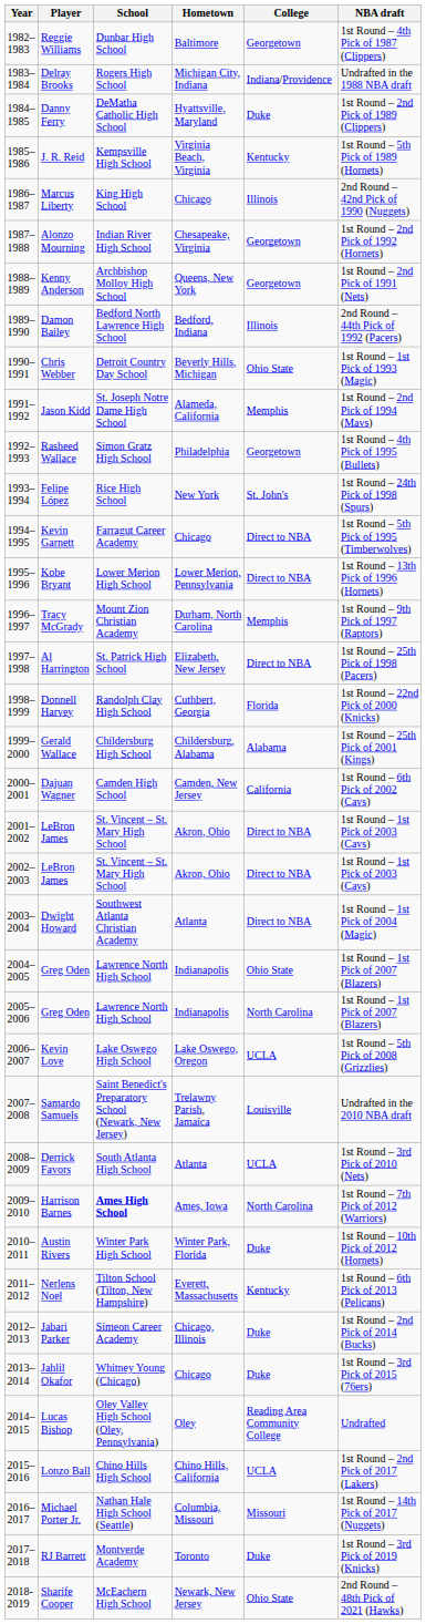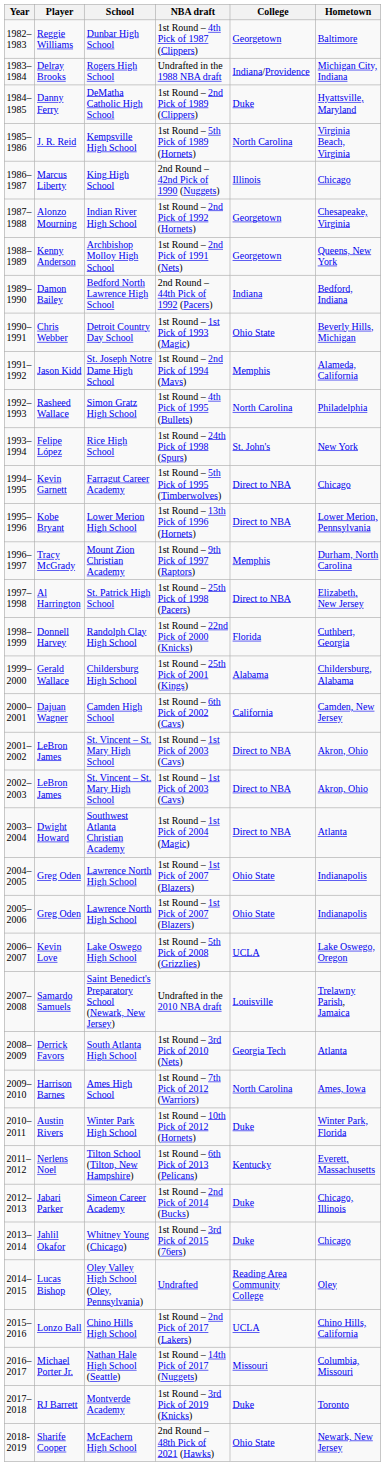 <table class="wikitable">
 <tr>
 <th>Year</th>
 <th>Player</th>
 <th>School</th>
+<th>NBA draft</th>
+<th>College</th>
 <th>Hometown</th>
-<th>College</th>
-<th>NBA draft</th>
 </tr>
 <tr N\A>
 <td>1982–1983</td>
 <td><a href='#'>Reggie Williams</a></td>
 <td><a href='#'>Dunbar High School</a></td>
+<td>1st Round – <a href='#'>4th Pick of 1987</a> (<a href='#'>Clippers</a>)</td>
+<td><a href='#'>Georgetown</a></td>
 <td><a href='#'>Baltimore</a></td>
-<td><a href='#'>Georgetown</a></td>
-<td>1st Round – <a href='#'>4th Pick of 1987</a> (<a href='#'>Clippers</a>)</td>
 </tr>
 <tr>
 <td>1983–1984</td>
 <td><a href='#'>Delray Brooks</a></td>
 <td><a href='#'>Rogers High School</a></td>
+<td>Undrafted in the <a href='#'>1988 NBA draft</a></td>
+<td><a href='#'>Indiana</a>/<a href='#'>Providence</a></td>
 <td><a href='#'>Michigan City, Indiana</a></td>
-<td><a href='#'>Indiana</a>/<a href='#'>Providence</a></td>
-<td>Undrafted in the <a href='#'>1988 NBA draft</a></td>
 </tr>
 <tr>
 <td>1984–1985</td>
 <td><a href='#'>Danny Ferry</a></td>
 <td><a href='#'>DeMatha Catholic High School</a></td>
+<td>1st Round – <a href='#'>2nd Pick of 1989</a> (<a href='#'>Clippers</a>)</td>
+<td><a href='#'>Duke</a></td>
 <td><a href='#'>Hyattsville, Maryland</a></td>
-<td><a href='#'>Duke</a></td>
-<td>1st Round – <a href='#'>2nd Pick of 1989</a> (<a href='#'>Clippers</a>)</td>
 </tr>
 <tr>
 <td>1985–1986</td>
 <td><a href='#'>J. R. Reid</a></td>
 <td><a href='#'>Kempsville High School</a></td>
+<td>1st Round – <a href='#'>5th Pick of 1989</a> (<a href='#'>Hornets</a>)</td>
+<td><a href='#'>North Carolina</a></td>
 <td><a href='#'>Virginia Beach, Virginia</a></td>
-<td><a href='#'>Kentucky</a></td>
-<td>1st Round – <a href='#'>5th Pick of 1989</a> (<a href='#'>Hornets</a>)</td>
 </tr>
 <tr>
 <td>1986–1987</td>
 <td><a href='#'>Marcus Liberty</a></td>
 <td><a href='#'>King High School</a></td>
+<td>2nd Round – <a href='#'>42nd Pick of 1990</a> (<a href='#'>Nuggets</a>)</td>
+<td><a href='#'>Illinois</a></td>
 <td><a href='#'>Chicago</a></td>
-<td><a href='#'>Illinois</a></td>
-<td>2nd Round – <a href='#'>42nd Pick of 1990</a> (<a href='#'>Nuggets</a>)</td>
 </tr>
 <tr>
 <td>1987–1988</td>
 <td><a href='#'>Alonzo Mourning</a></td>
 <td><a href='#'>Indian River High School</a></td>
+<td>1st Round – <a href='#'>2nd Pick of 1992</a> (<a href='#'>Hornets</a>)</td>
+<td><a href='#'>Georgetown</a></td>
 <td><a href='#'>Chesapeake, Virginia</a></td>
-<td><a href='#'>Georgetown</a></td>
-<td>1st Round – <a href='#'>2nd Pick of 1992</a> (<a href='#'>Hornets</a>)</td>
 </tr>
 <tr>
 <td>1988–1989</td>
 <td><a href='#'>Kenny Anderson</a></td>
 <td><a href='#'>Archbishop Molloy High School</a></td>
+<td>1st Round – <a href='#'>2nd Pick of 1991</a> (<a href='#'>Nets</a>)</td>
+<td><a href='#'>Georgetown</a></td>
 <td><a href='#'>Queens, New York</a></td>
-<td><a href='#'>Georgetown</a></td>
-<td>1st Round – <a href='#'>2nd Pick of 1991</a> (<a href='#'>Nets</a>)</td>
 </tr>
 <tr>
 <td>1989–1990</td>
 <td><a href='#'>Damon Bailey</a></td>
 <td><a href='#'>Bedford North Lawrence High School</a></td>
+<td>2nd Round – <a href='#'>44th Pick of 1992</a> (<a href='#'>Pacers</a>)</td>
+<td><a href='#'>Indiana</a></td>
 <td><a href='#'>Bedford, Indiana</a></td>
-<td><a href='#'>Illinois</a></td>
-<td>2nd Round – <a href='#'>44th Pick of 1992</a> (<a href='#'>Pacers</a>)</td>
 </tr>
 <tr>
 <td>1990–1991</td>
 <td><a href='#'>Chris Webber</a></td>
 <td><a href='#'>Detroit Country Day School</a></td>
+<td>1st Round – <a href='#'>1st Pick of 1993</a> (<a href='#'>Magic</a>)</td>
+<td><a href='#'>Ohio State</a></td>
 <td><a href='#'>Beverly Hills, Michigan</a></td>
-<td><a href='#'>Ohio State</a></td>
-<td>1st Round – <a href='#'>1st Pick of 1993</a> (<a href='#'>Magic</a>)</td>
 </tr>
 <tr>
 <td>1991–1992</td>
 <td><a href='#'>Jason Kidd</a></td>
 <td><a href='#'>St. Joseph Notre Dame High School</a></td>
+<td>1st Round – <a href='#'>2nd Pick of 1994</a> (<a href='#'>Mavs</a>)</td>
+<td><a href='#'>Memphis</a></td>
 <td><a href='#'>Alameda, California</a></td>
-<td><a href='#'>Memphis</a></td>
-<td>1st Round – <a href='#'>2nd Pick of 1994</a> (<a href='#'>Mavs</a>)</td>
 </tr>
 <tr>
 <td>1992–1993</td>
 <td><a href='#'>Rasheed Wallace</a></td>
 <td><a href='#'>Simon Gratz High School</a></td>
+<td>1st Round – <a href='#'>4th Pick of 1995</a> (<a href='#'>Bullets</a>)</td>
+<td><a href='#'>North Carolina</a></td>
 <td><a href='#'>Philadelphia</a></td>
-<td><a href='#'>Georgetown</a></td>
-<td>1st Round – <a href='#'>4th Pick of 1995</a> (<a href='#'>Bullets</a>)</td>
 </tr>
 <tr>
 <td>1993–1994</td>
 <td><a href='#'>Felipe López</a></td>
 <td><a href='#'>Rice High School</a></td>
+<td>1st Round – <a href='#'>24th Pick of 1998</a> (<a href='#'>Spurs</a>)</td>
+<td><a href='#'>St. John's</a></td>
 <td><a href='#'>New York</a></td>
-<td><a href='#'>St. John's</a></td>
-<td>1st Round – <a href='#'>24th Pick of 1998</a> (<a href='#'>Spurs</a>)</td>
 </tr>
 <tr>
 <td>1994–1995</td>
 <td><a href='#'>Kevin Garnett</a></td>
 <td><a href='#'>Farragut Career Academy</a></td>
+<td>1st Round – <a href='#'>5th Pick of 1995</a> (<a href='#'>Timberwolves</a>)</td>
+<td><a href='#'>Direct to NBA</a></td>
 <td><a href='#'>Chicago</a></td>
-<td><a href='#'>Direct to NBA</a></td>
-<td>1st Round – <a href='#'>5th Pick of 1995</a> (<a href='#'>Timberwolves</a>)</td>
 </tr>
 <tr>
 <td>1995–1996</td>
 <td><a href='#'>Kobe Bryant</a></td>
 <td><a href='#'>Lower Merion High School</a></td>
+<td>1st Round – <a href='#'>13th Pick of 1996</a> (<a href='#'>Hornets</a>)</td>
+<td><a href='#'>Direct to NBA</a></td>
 <td><a href='#'>Lower Merion, Pennsylvania</a></td>
-<td><a href='#'>Direct to NBA</a></td>
-<td>1st Round – <a href='#'>13th Pick of 1996</a> (<a href='#'>Hornets</a>)</td>
 </tr>
 <tr>
 <td>1996–1997</td>
 <td><a href='#'>Tracy McGrady</a></td>
 <td><a href='#'>Mount Zion Christian Academy</a></td>
+<td>1st Round – <a href='#'>9th Pick of 1997</a> (<a href='#'>Raptors</a>)</td>
+<td><a href='#'>Memphis</a></td>
 <td><a href='#'>Durham, North Carolina</a></td>
-<td><a href='#'>Memphis</a></td>
-<td>1st Round – <a href='#'>9th Pick of 1997</a> (<a href='#'>Raptors</a>)</td>
 </tr>
 <tr>
 <td>1997–1998</td>
 <td><a href='#'>Al Harrington</a></td>
 <td><a href='#'>St. Patrick High School</a></td>
+<td>1st Round – <a href='#'>25th Pick of 1998</a> (<a href='#'>Pacers</a>)</td>
+<td><a href='#'>Direct to NBA</a></td>
 <td><a href='#'>Elizabeth, New Jersey</a></td>
-<td><a href='#'>Direct to NBA</a></td>
-<td>1st Round – <a href='#'>25th Pick of 1998</a> (<a href='#'>Pacers</a>)</td>
 </tr>
 <tr>
 <td>1998–1999</td>
 <td><a href='#'>Donnell Harvey</a></td>
 <td><a href='#'>Randolph Clay High School</a></td>
+<td>1st Round – <a href='#'>22nd Pick of 2000</a> (<a href='#'>Knicks</a>)</td>
+<td><a href='#'>Florida</a></td>
 <td><a href='#'>Cuthbert, Georgia</a></td>
-<td><a href='#'>Florida</a></td>
-<td>1st Round – <a href='#'>22nd Pick of 2000</a> (<a href='#'>Knicks</a>)</td>
 </tr>
 <tr>
 <td>1999–2000</td>
 <td><a href='#'>Gerald Wallace</a></td>
 <td><a href='#'>Childersburg High School</a></td>
+<td>1st Round – <a href='#'>25th Pick of 2001</a> (<a href='#'>Kings</a>)</td>
+<td><a href='#'>Alabama</a></td>
 <td><a href='#'>Childersburg, Alabama</a></td>
-<td><a href='#'>Alabama</a></td>
-<td>1st Round – <a href='#'>25th Pick of 2001</a> (<a href='#'>Kings</a>)</td>
 </tr>
 <tr>
 <td>2000–2001</td>
 <td><a href='#'>Dajuan Wagner</a></td>
 <td><a href='#'>Camden High School</a></td>
+<td>1st Round – <a href='#'>6th Pick of 2002</a> (<a href='#'>Cavs</a>)</td>
+<td><a href='#'>California</a></td>
 <td><a href='#'>Camden, New Jersey</a></td>
-<td><a href='#'>California</a></td>
-<td>1st Round – <a href='#'>6th Pick of 2002</a> (<a href='#'>Cavs</a>)</td>
 </tr>
 <tr>
 <td>2001–2002</td>
 <td><a href='#'>LeBron James</a></td>
 <td><a href='#'>St. Vincent – St. Mary High School</a></td>
+<td>1st Round – <a href='#'>1st Pick of 2003</a> (<a href='#'>Cavs</a>)</td>
+<td><a href='#'>Direct to NBA</a></td>
 <td><a href='#'>Akron, Ohio</a></td>
-<td><a href='#'>Direct to NBA</a></td>
-<td>1st Round – <a href='#'>1st Pick of 2003</a> (<a href='#'>Cavs</a>)</td>
 </tr>
 <tr>
 <td>2002–2003</td>
 <td><a href='#'>LeBron James</a></td>
 <td><a href='#'>St. Vincent – St. Mary High School</a></td>
+<td>1st Round – <a href='#'>1st Pick of 2003</a> (<a href='#'>Cavs</a>)</td>
+<td><a href='#'>Direct to NBA</a></td>
 <td><a href='#'>Akron, Ohio</a></td>
-<td><a href='#'>Direct to NBA</a></td>
-<td>1st Round – <a href='#'>1st Pick of 2003</a> (<a href='#'>Cavs</a>)</td>
 </tr>
 <tr>
 <td>2003–2004</td>
 <td><a href='#'>Dwight Howard</a></td>
 <td><a href='#'>Southwest Atlanta Christian Academy</a></td>
+<td>1st Round – <a href='#'>1st Pick of 2004</a> (<a href='#'>Magic</a>)</td>
+<td><a href='#'>Direct to NBA</a></td>
 <td><a href='#'>Atlanta</a></td>
-<td><a href='#'>Direct to NBA</a></td>
-<td>1st Round – <a href='#'>1st Pick of 2004</a> (<a href='#'>Magic</a>)</td>
 </tr>
 <tr>
 <td>2004–2005</td>
 <td><a href='#'>Greg Oden</a></td>
 <td><a href='#'>Lawrence North High School</a></td>
+<td>1st Round – <a href='#'>1st Pick of 2007</a> (<a href='#'>Blazers</a>)</td>
+<td><a href='#'>Ohio State</a></td>
 <td><a href='#'>Indianapolis</a></td>
-<td><a href='#'>Ohio State</a></td>
-<td>1st Round – <a href='#'>1st Pick of 2007</a> (<a href='#'>Blazers</a>)</td>
 </tr>
 <tr>
 <td>2005–2006</td>
 <td><a href='#'>Greg Oden</a></td>
 <td><a href='#'>Lawrence North High School</a></td>
+<td>1st Round – <a href='#'>1st Pick of 2007</a> (<a href='#'>Blazers</a>)</td>
+<td><a href='#'>Ohio State</a></td>
 <td><a href='#'>Indianapolis</a></td>
-<td><a href='#'>North Carolina</a></td>
-<td>1st Round – <a href='#'>1st Pick of 2007</a> (<a href='#'>Blazers</a>)</td>
 </tr>
 <tr>
 <td>2006–2007</td>
 <td><a href='#'>Kevin Love</a></td>
 <td><a href='#'>Lake Oswego High School</a></td>
+<td>1st Round – <a href='#'>5th Pick of 2008</a> (<a href='#'>Grizzlies</a>)</td>
+<td><a href='#'>UCLA</a></td>
 <td><a href='#'>Lake Oswego, Oregon</a></td>
-<td><a href='#'>UCLA</a></td>
-<td>1st Round – <a href='#'>5th Pick of 2008</a> (<a href='#'>Grizzlies</a>)</td>
 </tr>
 <tr>
 <td>2007–2008</td>
 <td><a href='#'>Samardo Samuels</a></td>
 <td><a href='#'>Saint Benedict's Preparatory School</a> (<a href='#'>Newark, New Jersey</a>)</td>
+<td>Undrafted in the <a href='#'>2010 NBA draft</a></td>
+<td><a href='#'>Louisville</a></td>
 <td><a href='#'>Trelawny Parish</a>, <a href='#'>Jamaica</a></td>
-<td><a href='#'>Louisville</a></td>
-<td>Undrafted in the <a href='#'>2010 NBA draft</a></td>
 </tr>
 <tr>
 <td>2008–2009</td>
 <td><a href='#'>Derrick Favors</a></td>
 <td><a href='#'>South Atlanta High School</a></td>
+<td>1st Round – <a href='#'>3rd Pick of 2010</a> (<a href='#'>Nets</a>)</td>
+<td><a href='#'>Georgia Tech</a></td>
 <td><a href='#'>Atlanta</a></td>
-<td><a href='#'>UCLA</a></td>
-<td>1st Round – <a href='#'>3rd Pick of 2010</a> (<a href='#'>Nets</a>)</td>
 </tr>
 <tr>
 <td>2009–2010</td>
 <td><a href='#'>Harrison Barnes</a></td>
-<td><strong><a href='#'>Ames High School</a></strong></td>
+<td><a href='#'>Ames High School</a></td>
+<td>1st Round – <a href='#'>7th Pick of 2012</a> (<a href='#'>Warriors</a>)</td>
+<td><a href='#'>North Carolina</a></td>
 <td><a href='#'>Ames, Iowa</a></td>
-<td><a href='#'>North Carolina</a></td>
-<td>1st Round – <a href='#'>7th Pick of 2012</a> (<a href='#'>Warriors</a>)</td>
 </tr>
 <tr>
 <td>2010–2011</td>
 <td><a href='#'>Austin Rivers</a></td>
 <td><a href='#'>Winter Park High School</a></td>
+<td>1st Round – <a href='#'>10th Pick of 2012</a> (<a href='#'>Hornets</a>)</td>
+<td><a href='#'>Duke</a></td>
 <td><a href='#'>Winter Park, Florida</a></td>
-<td><a href='#'>Duke</a></td>
-<td>1st Round – <a href='#'>10th Pick of 2012</a> (<a href='#'>Hornets</a>)</td>
 </tr>
 <tr>
 <td>2011–2012</td>
 <td><a href='#'>Nerlens Noel</a></td>
 <td><a href='#'>Tilton School</a> (<a href='#'>Tilton, New Hampshire</a>)</td>
+<td>1st Round – <a href='#'>6th Pick of 2013</a> (<a href='#'>Pelicans</a>)</td>
+<td><a href='#'>Kentucky</a></td>
 <td><a href='#'>Everett, Massachusetts</a></td>
-<td><a href='#'>Kentucky</a></td>
-<td>1st Round – <a href='#'>6th Pick of 2013</a> (<a href='#'>Pelicans</a>)</td>
 </tr>
 <tr>
 <td>2012–2013</td>
 <td><a href='#'>Jabari Parker</a></td>
 <td><a href='#'>Simeon Career Academy</a> <br></td>
+<td>1st Round – <a href='#'>2nd Pick of 2014</a> (<a href='#'>Bucks</a>)</td>
+<td><a href='#'>Duke</a></td>
 <td><a href='#'>Chicago, Illinois</a></td>
-<td><a href='#'>Duke</a></td>
-<td>1st Round – <a href='#'>2nd Pick of 2014</a> (<a href='#'>Bucks</a>)</td>
 </tr>
 <tr>
 <td>2013–2014</td>
 <td><a href='#'>Jahlil Okafor</a></td>
 <td><a href='#'>Whitney Young</a> (<a href='#'>Chicago</a>)</td>
+<td>1st Round – <a href='#'>3rd Pick of 2015</a> (<a href='#'>76ers</a>)</td>
+<td><a href='#'>Duke</a></td>
 <td><a href='#'>Chicago</a></td>
-<td><a href='#'>Duke</a></td>
-<td>1st Round – <a href='#'>3rd Pick of 2015</a> (<a href='#'>76ers</a>)</td>
 </tr>
 <tr>
 <td>2014–2015</td>
 <td><a href='#'>Lucas Bishop</a></td>
 <td><a href='#'>Oley Valley High School</a> (<a href='#'>Oley, Pennsylvania</a>)</td>
+<td><a href='#'>Undrafted</a></td>
+<td><a href='#'>Reading Area Community College</a></td>
 <td><a href='#'>Oley</a></td>
-<td><a href='#'>Reading Area Community College</a></td>
-<td><a href='#'>Undrafted</a></td>
 </tr>
 <tr>
 <td>2015–2016</td>
 <td><a href='#'>Lonzo Ball</a></td>
 <td><a href='#'>Chino Hills High School</a></td>
+<td>1st Round – <a href='#'>2nd Pick of 2017</a> (<a href='#'>Lakers</a>)</td>
+<td><a href='#'>UCLA</a></td>
 <td><a href='#'>Chino Hills, California</a></td>
-<td><a href='#'>UCLA</a></td>
-<td>1st Round – <a href='#'>2nd Pick of 2017</a> (<a href='#'>Lakers</a>)</td>
 </tr>
 <tr>
 <td>2016–2017</td>
 <td><a href='#'>Michael Porter Jr.</a></td>
 <td><a href='#'>Nathan Hale High School</a> (<a href='#'>Seattle</a>)</td>
+<td>1st Round – <a href='#'>14th Pick of 2017</a> (<a href='#'>Nuggets</a>)</td>
+<td><a href='#'>Missouri</a></td>
 <td><a href='#'>Columbia, Missouri</a></td>
-<td><a href='#'>Missouri</a></td>
-<td>1st Round – <a href='#'>14th Pick of 2017</a> (<a href='#'>Nuggets</a>)</td>
 </tr>
 <tr>
 <td>2017–2018</td>
 <td><a href='#'>RJ Barrett</a></td>
 <td><a href='#'>Montverde Academy</a></td>
+<td>1st Round – <a href='#'>3rd Pick of 2019</a> (<a href='#'>Knicks</a>)</td>
+<td><a href='#'>Duke</a></td>
 <td><a href='#'>Toronto</a></td>
-<td><a href='#'>Duke</a></td>
-<td>1st Round – <a href='#'>3rd Pick of 2019</a> (<a href='#'>Knicks</a>)</td>
 </tr>
 <tr>
 <td>2018-2019</td>
 <td><a href='#'>Sharife Cooper</a></td>
 <td><a href='#'>McEachern High School</a></td>
+<td>2nd Round – <a href='#'>48th Pick of 2021</a> (<a href='#'>Hawks</a>)</td>
+<td><a href='#'>Ohio State</a></td>
 <td><a href='#'>Newark, New Jersey</a></td>
-<td><a href='#'>Ohio State</a></td>
-<td>2nd Round – <a href='#'>48th Pick of 2021</a> (<a href='#'>Hawks</a>)</td>
 </tr>
 </table>
